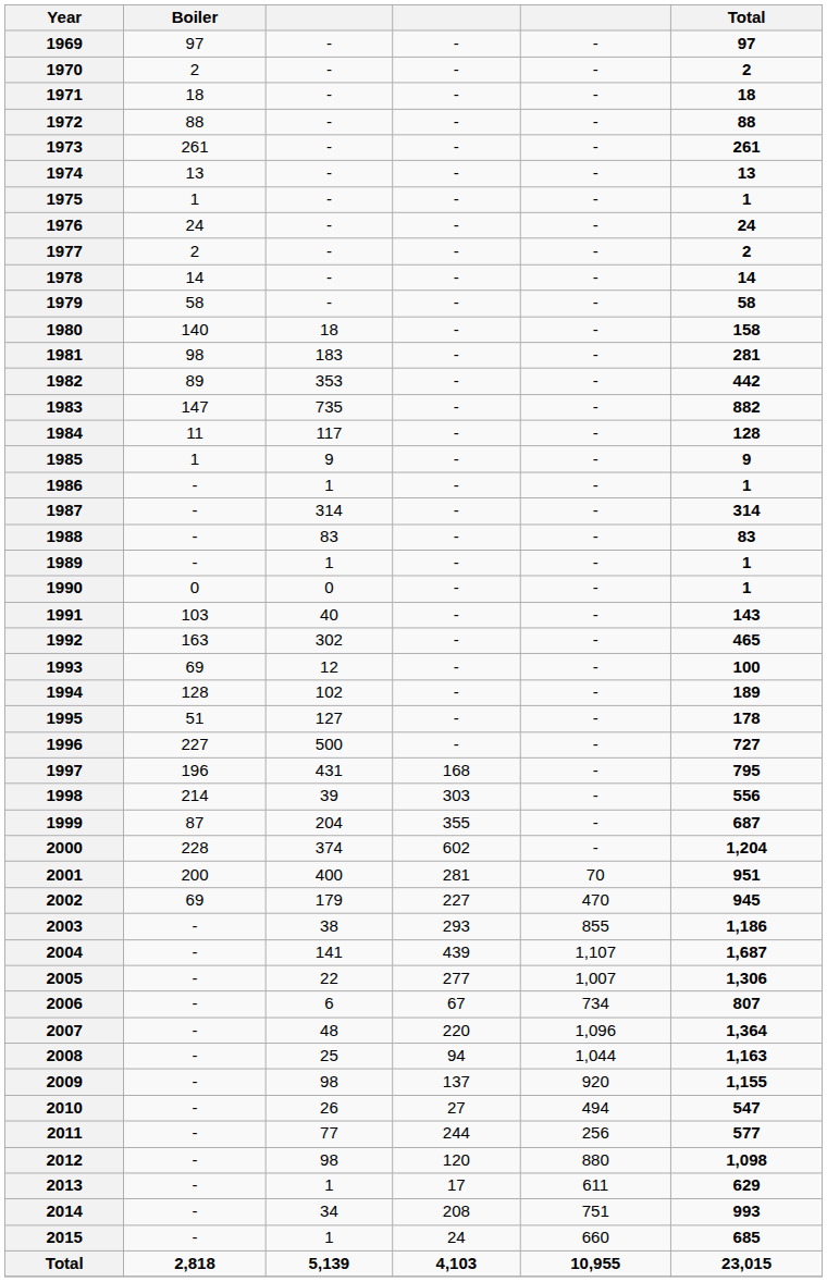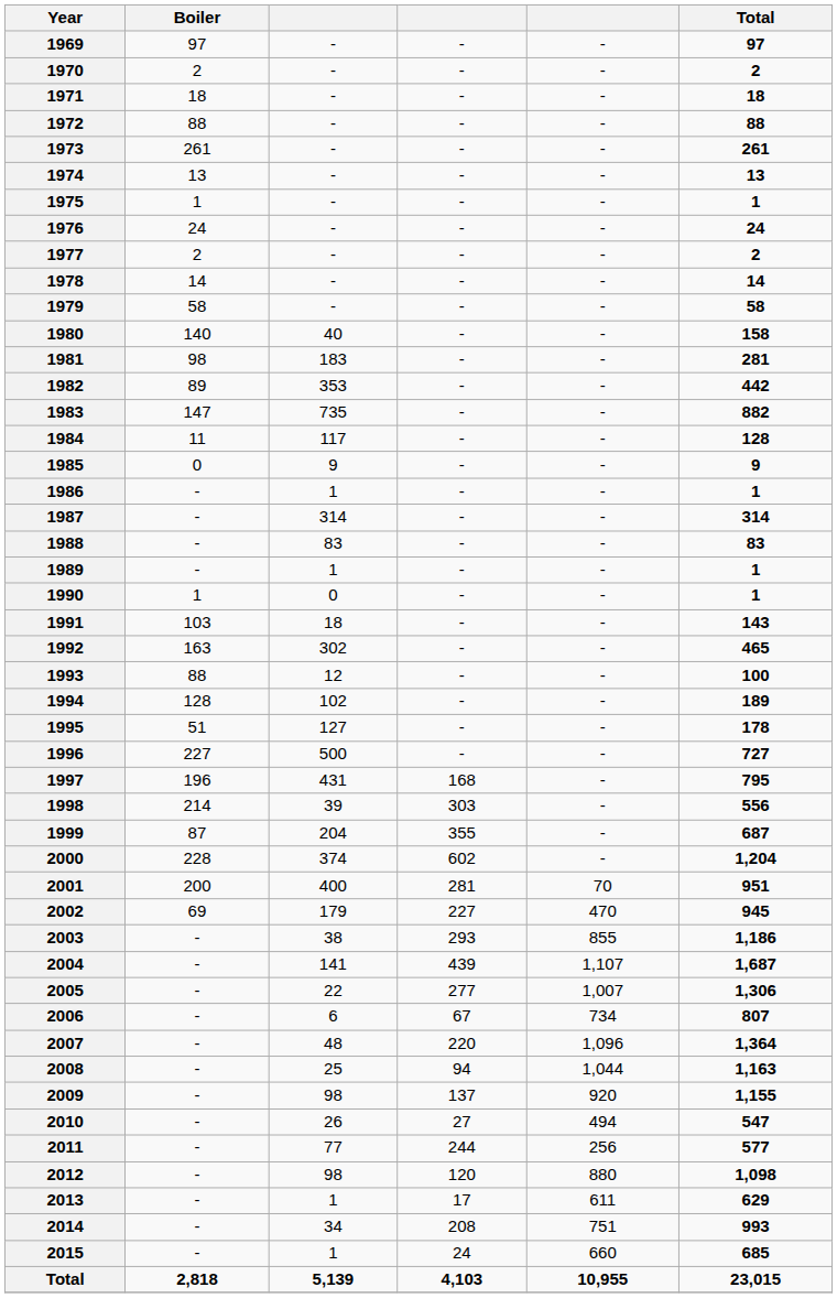 <table class="wikitable plainrowheaders" style="text-align:center;" width="800px">
 <tr>
 <th scope="col">Year</th>
 <th scope="col">Boiler</th>
 <th scope="col"></th>
 <th scope="col"></th>
 <th scope="col"></th>
 <th scope="col"><strong>Total</strong></th>
 </tr>
 <tr>
 <th scope="row">1969</th>
 <td>97</td>
 <td>-</td>
 <td>-</td>
 <td>-</td>
 <td><strong>97</strong></td>
 </tr>
 <tr>
 <th scope="row">1970</th>
 <td>2</td>
 <td>-</td>
 <td>-</td>
 <td>-</td>
 <td><strong>2</strong></td>
 </tr>
 <tr>
 <th scope="row">1971</th>
 <td>18</td>
 <td>-</td>
 <td>-</td>
 <td>-</td>
 <td><strong>18</strong></td>
 </tr>
 <tr>
 <th scope="row">1972</th>
 <td>88</td>
 <td>-</td>
 <td>-</td>
 <td>-</td>
 <td><strong>88</strong></td>
 </tr>
 <tr>
 <th scope="row">1973</th>
 <td>261</td>
 <td>-</td>
 <td>-</td>
 <td>-</td>
 <td><strong>261</strong></td>
 </tr>
 <tr>
 <th scope="row">1974</th>
 <td>13</td>
 <td>-</td>
 <td>-</td>
 <td>-</td>
 <td><strong>13</strong></td>
 </tr>
 <tr>
 <th scope="row">1975</th>
 <td>1</td>
 <td>-</td>
 <td>-</td>
 <td>-</td>
 <td><strong>1</strong></td>
 </tr>
 <tr>
 <th scope="row">1976</th>
 <td>24</td>
 <td>-</td>
 <td>-</td>
 <td>-</td>
 <td><strong>24</strong></td>
 </tr>
 <tr>
 <th scope="row">1977</th>
 <td>2</td>
 <td>-</td>
 <td>-</td>
 <td>-</td>
 <td><strong>2</strong></td>
 </tr>
 <tr>
 <th scope="row">1978</th>
 <td>14</td>
 <td>-</td>
 <td>-</td>
 <td>-</td>
 <td><strong>14</strong></td>
 </tr>
 <tr>
 <th scope="row">1979</th>
 <td>58</td>
 <td>-</td>
 <td>-</td>
 <td>-</td>
 <td><strong>58</strong></td>
 </tr>
 <tr>
 <th scope="row">1980</th>
 <td>140</td>
-<td>18</td>
+<td>40</td>
 <td>-</td>
 <td>-</td>
 <td><strong>158</strong></td>
 </tr>
 <tr>
 <th scope="row">1981</th>
 <td>98</td>
 <td>183</td>
 <td>-</td>
 <td>-</td>
 <td><strong>281</strong></td>
 </tr>
 <tr>
 <th scope="row">1982</th>
 <td>89</td>
 <td>353</td>
 <td>-</td>
 <td>-</td>
 <td><strong>442</strong></td>
 </tr>
 <tr>
 <th scope="row">1983</th>
 <td>147</td>
 <td>735</td>
 <td>-</td>
 <td>-</td>
 <td><strong>882</strong></td>
 </tr>
 <tr>
 <th scope="row">1984</th>
 <td>11</td>
 <td>117</td>
 <td>-</td>
 <td>-</td>
 <td><strong>128</strong></td>
 </tr>
 <tr>
 <th scope="row">1985</th>
-<td>1</td>
+<td>0</td>
 <td>9</td>
 <td>-</td>
 <td>-</td>
 <td><strong>9</strong></td>
 </tr>
 <tr>
 <th scope="row">1986</th>
 <td>-</td>
 <td>1</td>
 <td>-</td>
 <td>-</td>
 <td><strong>1</strong></td>
 </tr>
 <tr>
 <th scope="row">1987</th>
 <td>-</td>
 <td>314</td>
 <td>-</td>
 <td>-</td>
 <td><strong>314</strong></td>
 </tr>
 <tr>
 <th scope="row">1988</th>
 <td>-</td>
 <td>83</td>
 <td>-</td>
 <td>-</td>
 <td><strong>83</strong></td>
 </tr>
 <tr>
 <th scope="row">1989</th>
 <td>-</td>
 <td>1</td>
 <td>-</td>
 <td>-</td>
 <td><strong>1</strong></td>
 </tr>
 <tr>
 <th scope="row">1990</th>
-<td>0</td>
+<td>1</td>
 <td>0</td>
 <td>-</td>
 <td>-</td>
 <td><strong>1</strong></td>
 </tr>
 <tr>
 <th scope="row">1991</th>
 <td>103</td>
-<td>40</td>
+<td>18</td>
 <td>-</td>
 <td>-</td>
 <td><strong>143</strong></td>
 </tr>
 <tr>
 <th scope="row">1992</th>
 <td>163</td>
 <td>302</td>
 <td>-</td>
 <td>-</td>
 <td><strong>465</strong></td>
 </tr>
 <tr>
 <th scope="row">1993</th>
-<td>69</td>
+<td>88</td>
 <td>12</td>
 <td>-</td>
 <td>-</td>
 <td><strong>100</strong></td>
 </tr>
 <tr>
 <th scope="row">1994</th>
 <td>128</td>
 <td>102</td>
 <td>-</td>
 <td>-</td>
 <td><strong>189</strong></td>
 </tr>
 <tr>
 <th scope="row">1995</th>
 <td>51</td>
 <td>127</td>
 <td>-</td>
 <td>-</td>
 <td><strong>178</strong></td>
 </tr>
 <tr>
 <th scope="row">1996</th>
 <td>227</td>
 <td>500</td>
 <td>-</td>
 <td>-</td>
 <td><strong>727</strong></td>
 </tr>
 <tr>
 <th scope="row">1997</th>
 <td>196</td>
 <td>431</td>
 <td>168</td>
 <td>-</td>
 <td><strong>795</strong></td>
 </tr>
 <tr>
 <th scope="row">1998</th>
 <td>214</td>
 <td>39</td>
 <td>303</td>
 <td>-</td>
 <td><strong>556</strong></td>
 </tr>
 <tr>
 <th scope="row">1999</th>
 <td>87</td>
 <td>204</td>
 <td>355</td>
 <td>-</td>
 <td><strong>687</strong></td>
 </tr>
 <tr>
 <th scope="row">2000</th>
 <td>228</td>
 <td>374</td>
 <td>602</td>
 <td>-</td>
 <td><strong>1,204</strong></td>
 </tr>
 <tr>
 <th scope="row">2001</th>
 <td>200</td>
 <td>400</td>
 <td>281</td>
 <td>70</td>
 <td><strong>951</strong></td>
 </tr>
 <tr>
 <th scope="row">2002</th>
 <td>69</td>
 <td>179</td>
 <td>227</td>
 <td>470</td>
 <td><strong>945</strong></td>
 </tr>
 <tr>
 <th scope="row">2003</th>
 <td>-</td>
 <td>38</td>
 <td>293</td>
 <td>855</td>
 <td><strong>1,186</strong></td>
 </tr>
 <tr>
 <th scope="row">2004</th>
 <td>-</td>
 <td>141</td>
 <td>439</td>
 <td>1,107</td>
 <td><strong>1,687</strong></td>
 </tr>
 <tr>
 <th scope="row">2005</th>
 <td>-</td>
 <td>22</td>
 <td>277</td>
 <td>1,007</td>
 <td><strong>1,306</strong></td>
 </tr>
 <tr>
 <th scope="row">2006</th>
 <td>-</td>
 <td>6</td>
 <td>67</td>
 <td>734</td>
 <td><strong>807</strong></td>
 </tr>
 <tr>
 <th scope="row">2007</th>
 <td>-</td>
 <td>48</td>
 <td>220</td>
 <td>1,096</td>
 <td><strong>1,364</strong></td>
 </tr>
 <tr>
 <th scope="row">2008</th>
 <td>-</td>
 <td>25</td>
 <td>94</td>
 <td>1,044</td>
 <td><strong>1,163</strong></td>
 </tr>
 <tr>
 <th scope="row">2009</th>
 <td>-</td>
 <td>98</td>
 <td>137</td>
 <td>920</td>
 <td><strong>1,155</strong></td>
 </tr>
 <tr>
 <th scope="row">2010</th>
 <td>-</td>
 <td>26</td>
 <td>27</td>
 <td>494</td>
 <td><strong>547</strong></td>
 </tr>
 <tr>
 <th scope="row">2011</th>
 <td>-</td>
 <td>77</td>
 <td>244</td>
 <td>256</td>
 <td><strong>577</strong></td>
 </tr>
 <tr>
 <th scope="row">2012</th>
 <td>-</td>
 <td>98</td>
 <td>120</td>
 <td>880</td>
 <td><strong>1,098</strong></td>
 </tr>
 <tr>
 <th scope="row">2013</th>
 <td>-</td>
 <td>1</td>
 <td>17</td>
 <td>611</td>
 <td><strong>629</strong></td>
 </tr>
 <tr>
 <th scope="row">2014</th>
 <td>-</td>
 <td>34</td>
 <td>208</td>
 <td>751</td>
 <td><strong>993</strong></td>
 </tr>
 <tr>
 <th scope="row">2015</th>
 <td>-</td>
 <td>1</td>
 <td>24</td>
 <td>660</td>
 <td><strong>685</strong></td>
 </tr>
 <tr>
 <th scope="row"><strong>Total</strong></th>
 <td><strong>2,818</strong></td>
 <td><strong>5,139</strong></td>
 <td><strong>4,103</strong></td>
 <td><strong>10,955</strong></td>
 <td><strong>23,015</strong></td>
 </tr>
 <tr>
 </tr>
 </table>
